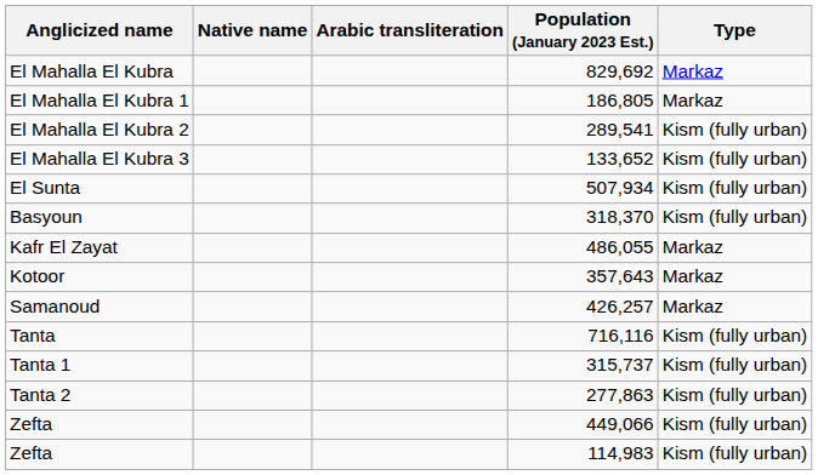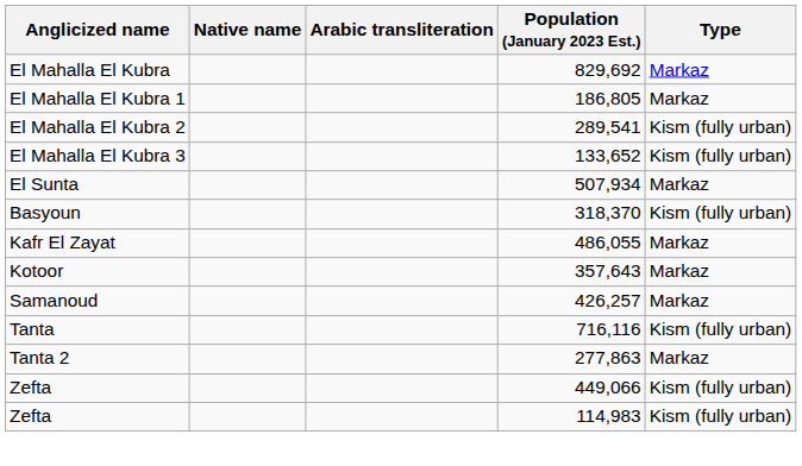 <table class="sortable wikitable plainrowheaders">
 <tr>
 <th>Anglicized name</th>
 <th>Native name</th>
 <th>Arabic transliteration</th>
 <th>Population<br><small>(January 2023 Est.)</small></th>
 <th>Type</th>
 </tr>
 <tr>
 <td>El Mahalla El Kubra</td>
 <td style="text-align:right;"></td>
 <td></td>
 <td style="text-align:right;">829,692</td>
 <td><a href='#'>Markaz</a></td>
 </tr>
 <tr>
 <td>El Mahalla El Kubra 1</td>
 <td style="text-align:right;"></td>
 <td></td>
 <td style="text-align:right;">186,805</td>
 <td>Markaz</td>
 </tr>
 <tr>
 <td>El Mahalla El Kubra 2</td>
 <td style="text-align:right;"></td>
 <td></td>
 <td style="text-align:right;">289,541</td>
 <td>Kism (fully urban)</td>
 </tr>
 <tr>
 <td>El Mahalla El Kubra 3</td>
 <td style="text-align:right;"></td>
 <td></td>
 <td style="text-align:right;">133,652</td>
 <td>Kism (fully urban)</td>
 </tr>
 <tr>
 <td>El Sunta</td>
 <td style="text-align:right;"></td>
 <td></td>
 <td style="text-align:right;">507,934</td>
-<td>Kism (fully urban)</td>
+<td>Markaz</td>
 </tr>
 <tr>
 <td>Basyoun</td>
 <td style="text-align:right;"></td>
 <td></td>
 <td style="text-align:right;">318,370</td>
 <td>Kism (fully urban)</td>
 </tr>
 <tr>
 <td>Kafr El Zayat</td>
 <td style="text-align:right;"></td>
 <td></td>
 <td style="text-align:right;">486,055</td>
 <td>Markaz</td>
 </tr>
 <tr>
 <td>Kotoor</td>
 <td style="text-align:right;"></td>
 <td></td>
 <td style="text-align:right;">357,643</td>
 <td>Markaz</td>
 </tr>
 <tr>
 <td>Samanoud</td>
 <td style="text-align:right;"></td>
 <td></td>
 <td style="text-align:right;">426,257</td>
 <td>Markaz</td>
 </tr>
 <tr>
 <td>Tanta</td>
 <td style="text-align:right;"></td>
 <td></td>
 <td style="text-align:right;">716,116</td>
 <td>Kism (fully urban)</td>
 </tr>
 <tr>
-<td>Tanta 1</td>
-<td style="text-align:right;"></td>
-<td></td>
-<td style="text-align:right;">315,737</td>
-<td>Kism (fully urban)</td>
-</tr>
-<tr>
 <td>Tanta 2</td>
 <td style="text-align:right;"></td>
 <td></td>
 <td style="text-align:right;">277,863</td>
-<td>Kism (fully urban)</td>
+<td>Markaz</td>
 </tr>
 <tr>
 <td>Zefta</td>
 <td style="text-align:right;"></td>
 <td></td>
 <td style="text-align:right;">449,066</td>
 <td>Kism (fully urban)</td>
 </tr>
 <tr>
 <td>Zefta</td>
 <td style="text-align:right;"></td>
 <td></td>
 <td style="text-align:right;">114,983</td>
 <td>Kism (fully urban)</td>
 </tr>
 </table>
